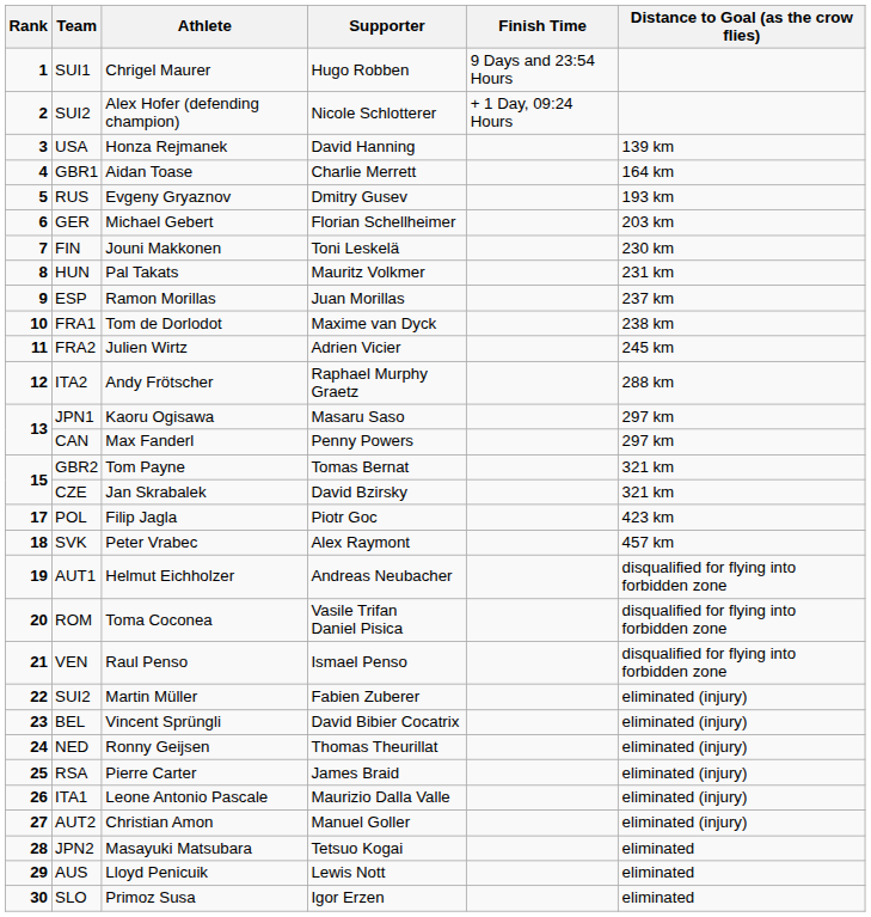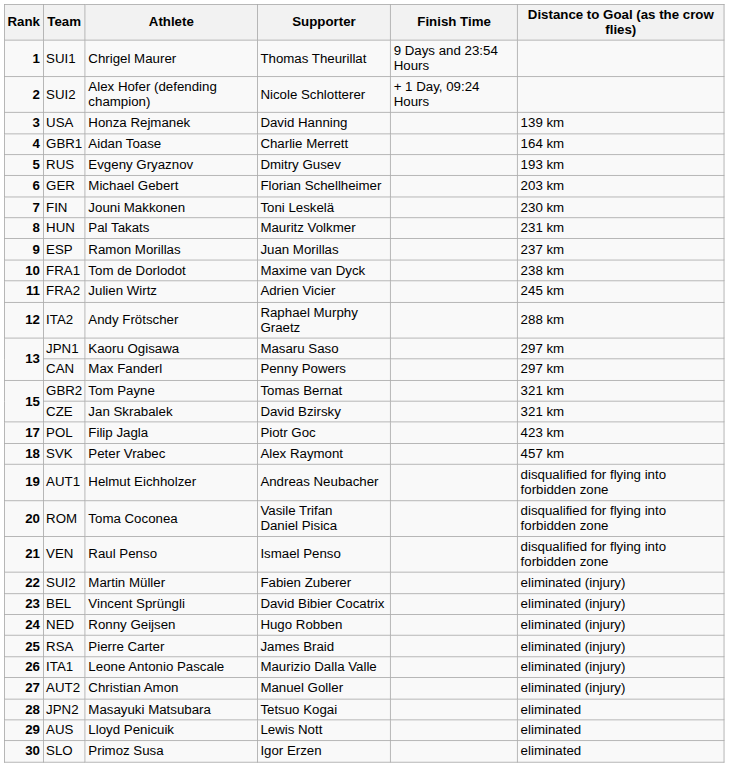 <table class="wikitable">
 <tr>
 <th bgcolor="#EEEEEE" align="left">Rank</th>
 <th bgcolor="#EEEEEE" align="left">Team</th>
 <th bgcolor="#EEEEEE" align="left">Athlete</th>
 <th bgcolor="#EEEEEE" align="left">Supporter</th>
 <th bgcolor="#EEEEEE" align="left">Finish Time</th>
 <th bgcolor="#EEEEEE" align="left">Distance to Goal (as the crow flies)</th>
 </tr>
 <tr>
 <td align="right"><strong>1</strong></td>
 <td>SUI1</td>
 <td> Chrigel Maurer</td>
-<td> Hugo Robben</td>
+<td> Thomas Theurillat</td>
 <td>9 Days and 23:54 Hours</td>
 <td></td>
 </tr>
 <tr>
 <td align="right"><strong>2</strong></td>
 <td>SUI2</td>
 <td> Alex Hofer (defending champion)</td>
 <td> Nicole Schlotterer</td>
 <td>+ 1 Day, 09:24 Hours</td>
 <td></td>
 </tr>
 <tr>
 <td align="right"><strong>3</strong></td>
 <td>USA</td>
 <td> Honza Rejmanek</td>
 <td> David Hanning</td>
 <td></td>
 <td>139 km</td>
 </tr>
 <tr>
 <td align="right"><strong>4</strong></td>
 <td>GBR1</td>
 <td> Aidan Toase</td>
 <td> Charlie Merrett</td>
 <td></td>
 <td>164 km</td>
 </tr>
 <tr>
 <td align="right"><strong>5</strong></td>
 <td>RUS</td>
 <td> Evgeny Gryaznov</td>
 <td> Dmitry Gusev</td>
 <td></td>
 <td>193 km</td>
 </tr>
 <tr>
 <td align="right"><strong>6</strong></td>
 <td>GER</td>
 <td> Michael Gebert</td>
 <td> Florian Schellheimer</td>
 <td></td>
 <td>203 km</td>
 </tr>
 <tr>
 <td align="right"><strong>7</strong></td>
 <td>FIN</td>
 <td> Jouni Makkonen</td>
 <td> Toni Leskelä</td>
 <td></td>
 <td>230 km</td>
 </tr>
 <tr>
 <td align="right"><strong>8</strong></td>
 <td>HUN</td>
 <td> Pal Takats</td>
 <td> Mauritz Volkmer</td>
 <td></td>
 <td>231 km</td>
 </tr>
 <tr>
 <td align="right"><strong>9</strong></td>
 <td>ESP</td>
 <td> Ramon Morillas</td>
 <td> Juan Morillas</td>
 <td></td>
 <td>237 km</td>
 </tr>
 <tr>
 <td align="right"><strong>10</strong></td>
 <td>FRA1</td>
 <td> Tom de Dorlodot</td>
 <td> Maxime van Dyck</td>
 <td></td>
 <td>238 km</td>
 </tr>
 <tr>
 <td align="right"><strong>11</strong></td>
 <td>FRA2</td>
 <td> Julien Wirtz</td>
 <td> Adrien Vicier</td>
 <td></td>
 <td>245 km</td>
 </tr>
 <tr>
 <td align="right"><strong>12</strong></td>
 <td>ITA2</td>
 <td> Andy Frötscher</td>
 <td> Raphael Murphy Graetz</td>
 <td></td>
 <td>288 km</td>
 </tr>
 <tr>
 <td align="right" rowspan="2"><strong>13</strong></td>
 <td>JPN1</td>
 <td> Kaoru Ogisawa</td>
 <td> Masaru Saso</td>
 <td></td>
 <td>297 km</td>
 </tr>
 <tr>
 <td>CAN</td>
 <td> Max Fanderl</td>
 <td> Penny Powers</td>
 <td></td>
 <td>297 km</td>
 </tr>
 <tr>
 <td align="right" rowspan="2"><strong>15</strong></td>
 <td>GBR2</td>
 <td> Tom Payne</td>
 <td> Tomas Bernat</td>
 <td></td>
 <td>321 km</td>
 </tr>
 <tr>
 <td>CZE</td>
 <td> Jan Skrabalek</td>
 <td> David Bzirsky</td>
 <td></td>
 <td>321 km</td>
 </tr>
 <tr>
 <td align="right"><strong>17</strong></td>
 <td>POL</td>
 <td> Filip Jagla</td>
 <td> Piotr Goc</td>
 <td></td>
 <td>423 km</td>
 </tr>
 <tr>
 <td align="right"><strong>18</strong></td>
 <td>SVK</td>
 <td> Peter Vrabec</td>
 <td> Alex Raymont</td>
 <td></td>
 <td>457 km</td>
 </tr>
 <tr>
 <td align="right"><strong>19</strong></td>
 <td>AUT1</td>
 <td> Helmut Eichholzer</td>
 <td> Andreas Neubacher</td>
 <td></td>
 <td>disqualified for flying into forbidden zone</td>
 </tr>
 <tr>
 <td align="right"><strong>20</strong></td>
 <td>ROM</td>
 <td> Toma Coconea</td>
 <td> Vasile Trifan<br>Daniel Pisica</td>
 <td></td>
 <td>disqualified for flying into forbidden zone</td>
 </tr>
 <tr>
 <td align="right"><strong>21</strong></td>
 <td>VEN</td>
 <td> Raul Penso</td>
 <td> Ismael Penso</td>
 <td></td>
 <td>disqualified for flying into forbidden zone</td>
 </tr>
 <tr>
 <td align="right"><strong>22</strong></td>
 <td>SUI2</td>
 <td> Martin Müller</td>
 <td> Fabien Zuberer</td>
 <td></td>
 <td>eliminated (injury)</td>
 </tr>
 <tr>
 <td align="right"><strong>23</strong></td>
 <td>BEL</td>
 <td> Vincent Sprüngli</td>
 <td> David Bibier Cocatrix</td>
 <td></td>
 <td>eliminated (injury)</td>
 </tr>
 <tr>
 <td align="right"><strong>24</strong></td>
 <td>NED</td>
 <td> Ronny Geijsen</td>
-<td> Thomas Theurillat</td>
+<td> Hugo Robben</td>
 <td></td>
 <td>eliminated (injury)</td>
 </tr>
 <tr>
 <td align="right"><strong>25</strong></td>
 <td>RSA</td>
 <td> Pierre Carter</td>
 <td> James Braid</td>
 <td></td>
 <td>eliminated (injury)</td>
 </tr>
 <tr>
 <td align="right"><strong>26</strong></td>
 <td>ITA1</td>
 <td> Leone Antonio Pascale</td>
 <td> Maurizio Dalla Valle</td>
 <td></td>
 <td>eliminated (injury)</td>
 </tr>
 <tr>
 <td align="right"><strong>27</strong></td>
 <td>AUT2</td>
 <td> Christian Amon</td>
 <td> Manuel Goller</td>
 <td></td>
 <td>eliminated (injury)</td>
 </tr>
 <tr>
 <td align="right"><strong>28</strong></td>
 <td>JPN2</td>
 <td> Masayuki Matsubara</td>
 <td> Tetsuo Kogai</td>
 <td></td>
 <td>eliminated</td>
 </tr>
 <tr>
 <td align="right"><strong>29</strong></td>
 <td>AUS</td>
 <td> Lloyd Penicuik</td>
 <td> Lewis Nott</td>
 <td></td>
 <td>eliminated</td>
 </tr>
 <tr>
 <td align="right"><strong>30</strong></td>
 <td>SLO</td>
 <td> Primoz Susa</td>
 <td> Igor Erzen</td>
 <td></td>
 <td>eliminated</td>
 </tr>
 </table>
